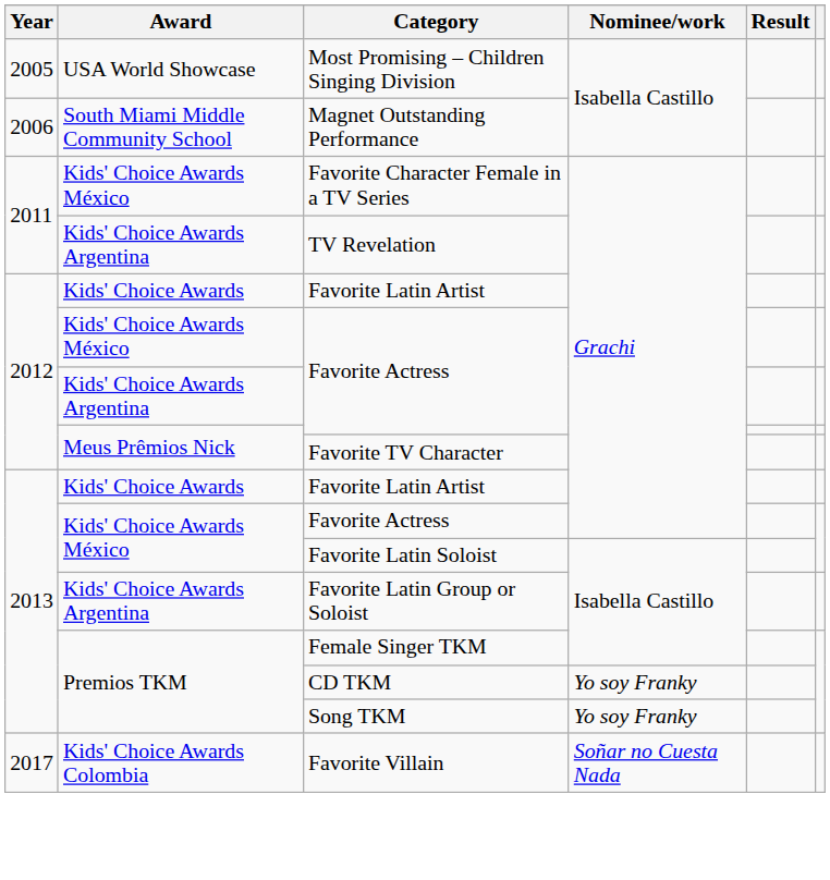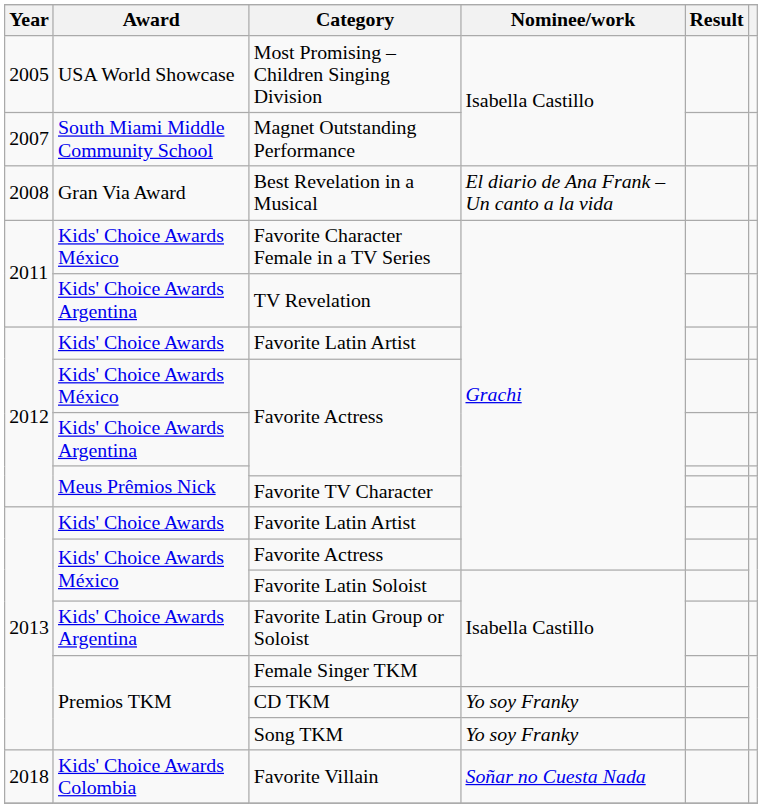 <table class="wikitable sortable plainrowheaders">
 <tr style="background:#ccc; text-align:center;">
 </tr>
 <tr>
 <th scope="col">Year</th>
 <th scope="col">Award</th>
 <th scope="col">Category</th>
 <th scope="col">Nominee/work</th>
 <th scope="col">Result</th>
 <th scope="col" class="unsortable"></th>
 </tr>
 <tr>
 <td>2005</td>
 <td>USA World Showcase</td>
 <td>Most Promising – Children Singing Division</td>
 <td rowspan=2>Isabella Castillo</td>
 <td></td>
 <td style="text-align:center;"></td>
 </tr>
 <tr>
-<td>2006</td>
+<td>2007</td>
 <td><a href='#'>South Miami Middle Community School</a></td>
 <td>Magnet Outstanding Performance</td>
+<td></td>
+<td style="text-align:center;"></td>
+</tr>
+<tr>
+<td>2008</td>
+<td>Gran Via Award</td>
+<td>Best Revelation in a Musical</td>
+<td><em>El diario de Ana Frank – Un canto a la vida</em></td>
 <td></td>
 <td style="text-align:center;"></td>
 </tr>
 <tr>
 <td rowspan="2">2011</td>
 <td><a href='#'>Kids' Choice Awards México</a></td>
 <td>Favorite Character Female in a TV Series</td>
 <td rowspan="9"><em><a href='#'>Grachi</a></em></td>
 <td></td>
 <td style="text-align:center;"></td>
 </tr>
 <tr>
 <td><a href='#'>Kids' Choice Awards Argentina</a></td>
 <td>TV Revelation</td>
 <td></td>
 <td style="text-align:center;"></td>
 </tr>
 <tr>
 <td rowspan="5">2012</td>
 <td><a href='#'>Kids' Choice Awards</a></td>
 <td>Favorite Latin Artist</td>
 <td></td>
 <td style="text-align:center;"></td>
 </tr>
 <tr>
 <td><a href='#'>Kids' Choice Awards México</a></td>
 <td rowspan="3">Favorite Actress</td>
 <td></td>
 <td style="text-align:center;"></td>
 </tr>
 <tr>
 <td><a href='#'>Kids' Choice Awards Argentina</a></td>
 <td></td>
 <td style="text-align:center;"></td>
 </tr>
 <tr>
 <td rowspan="2"><a href='#'>Meus Prêmios Nick</a></td>
 <td></td>
 <td style="text-align:center;"></td>
 </tr>
 <tr>
 <td>Favorite TV Character</td>
 <td></td>
 <td style="text-align:center;"></td>
 </tr>
 <tr>
 <td rowspan="7">2013</td>
 <td><a href='#'>Kids' Choice Awards</a></td>
 <td>Favorite Latin Artist</td>
 <td></td>
 <td style="text-align:center;"></td>
 </tr>
 <tr>
 <td rowspan="2"><a href='#'>Kids' Choice Awards México</a></td>
 <td>Favorite Actress</td>
 <td></td>
 <td style="text-align:center;" rowspan=2></td>
 </tr>
 <tr>
 <td>Favorite Latin Soloist</td>
 <td rowspan=3>Isabella Castillo</td>
 <td></td>
 </tr>
 <tr>
 <td><a href='#'>Kids' Choice Awards Argentina</a></td>
 <td>Favorite Latin Group or Soloist</td>
 <td></td>
 <td style="text-align:center;"></td>
 </tr>
 <tr>
 <td rowspan="3">Premios TKM</td>
 <td>Female Singer TKM</td>
 <td></td>
 <td style="text-align:center;" rowspan=3></td>
 </tr>
 <tr>
 <td>CD TKM</td>
 <td><em>Yo soy Franky</em></td>
 <td></td>
 </tr>
 <tr>
 <td>Song TKM</td>
 <td><em>Yo soy Franky</em></td>
 <td></td>
 </tr>
 <tr>
-<td>2017</td>
+<td>2018</td>
 <td><a href='#'>Kids' Choice Awards Colombia</a></td>
 <td>Favorite Villain</td>
 <td><em><a href='#'>Soñar no Cuesta Nada</a></em></td>
 <td></td>
 <td style="text-align:center;"></td>
 </tr>
 <tr>
 </tr>
 </table>
